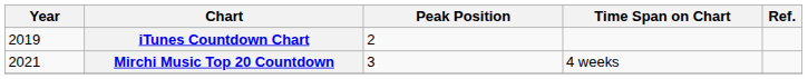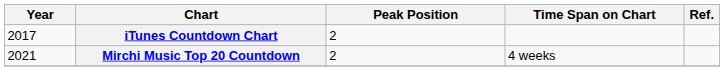 <table class="wikitable plainrowheaders"  width=100%>
 <tr>
 <th width=10%>Year</th>
 <th width=35%>Chart</th>
 <th width=25%>Peak Position</th>
 <th width=25%>Time Span on Chart</th>
 <th width=5%>Ref.</th>
 </tr>
 <tr>
-<td>2019</td>
+<td>2017</td>
 <th scope="row"><a href='#'>iTunes Countdown Chart</a></th>
 <td>2</td>
 <td></td>
 <td></td>
 </tr>
 <tr>
 <td>2021</td>
 <th scope="row"><a href='#'>Mirchi Music Top 20 Countdown</a></th>
-<td>3</td>
+<td>2</td>
 <td>4 weeks</td>
 <td></td>
 </tr>
 <tr>
 </tr>
 </table>
